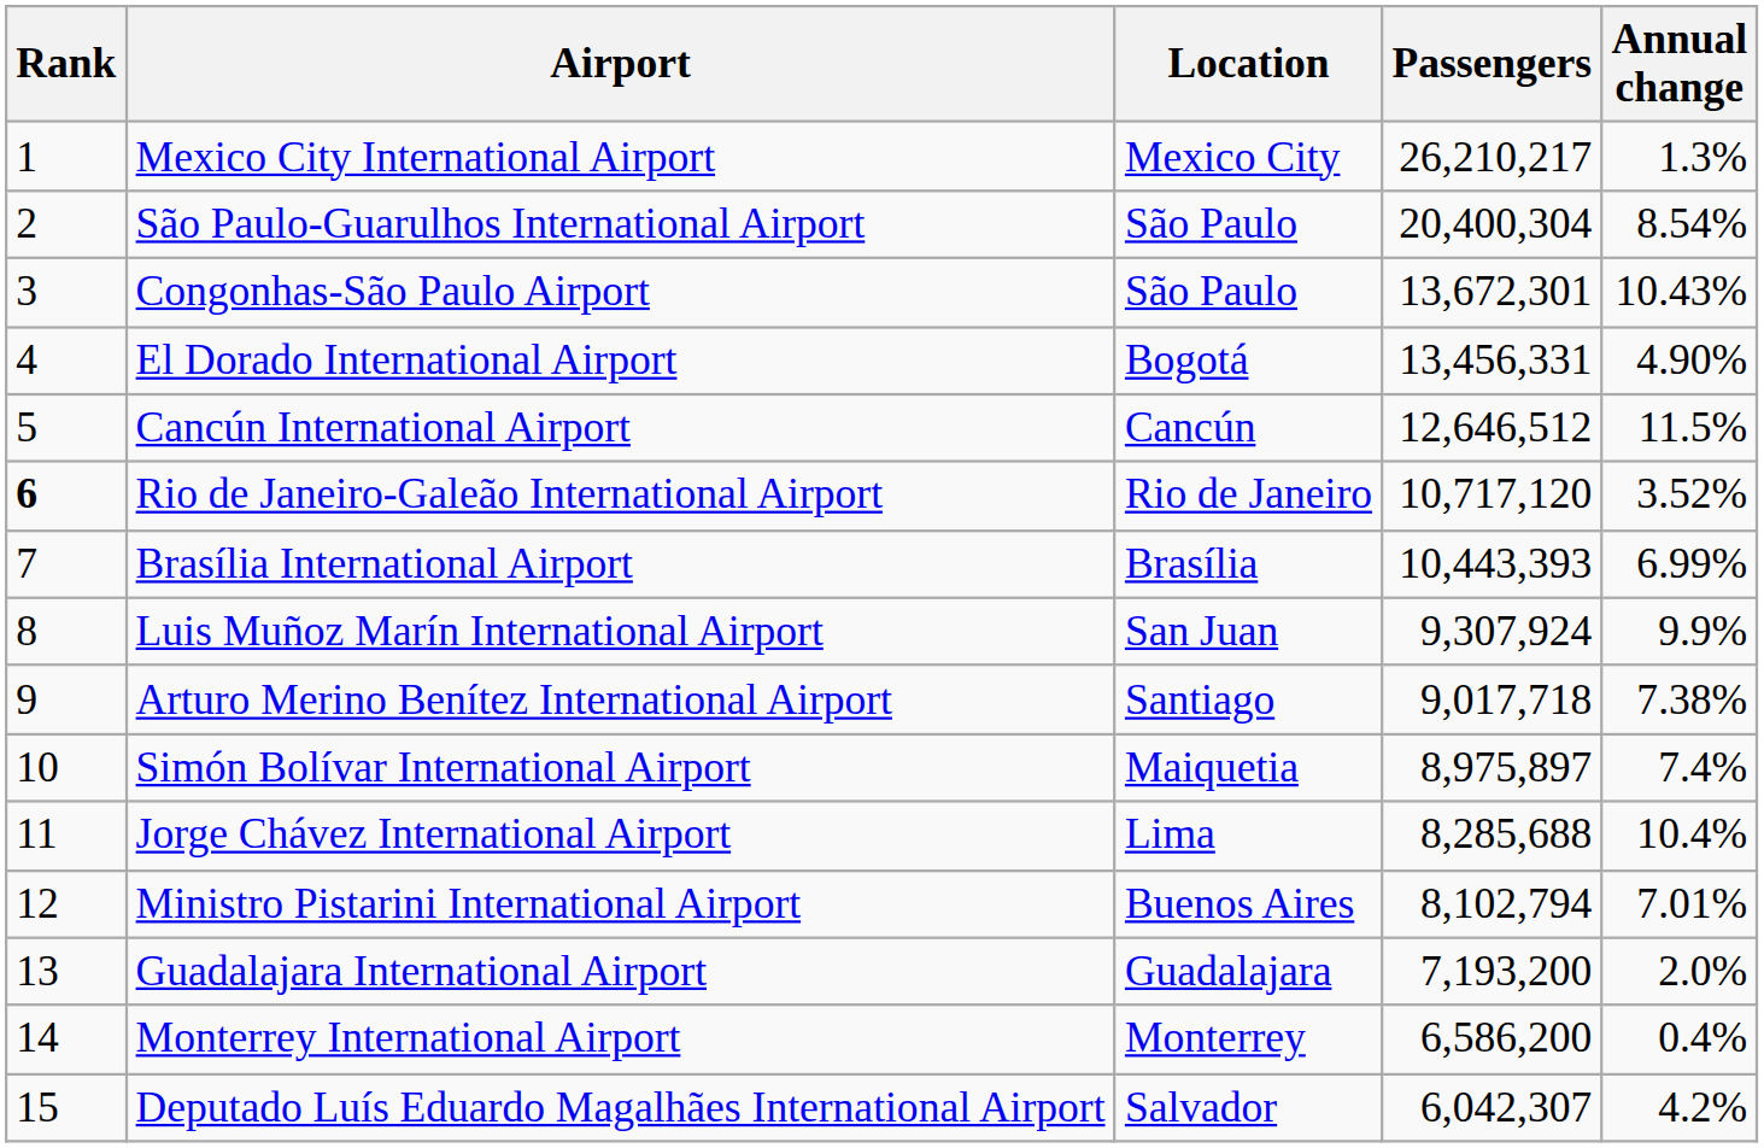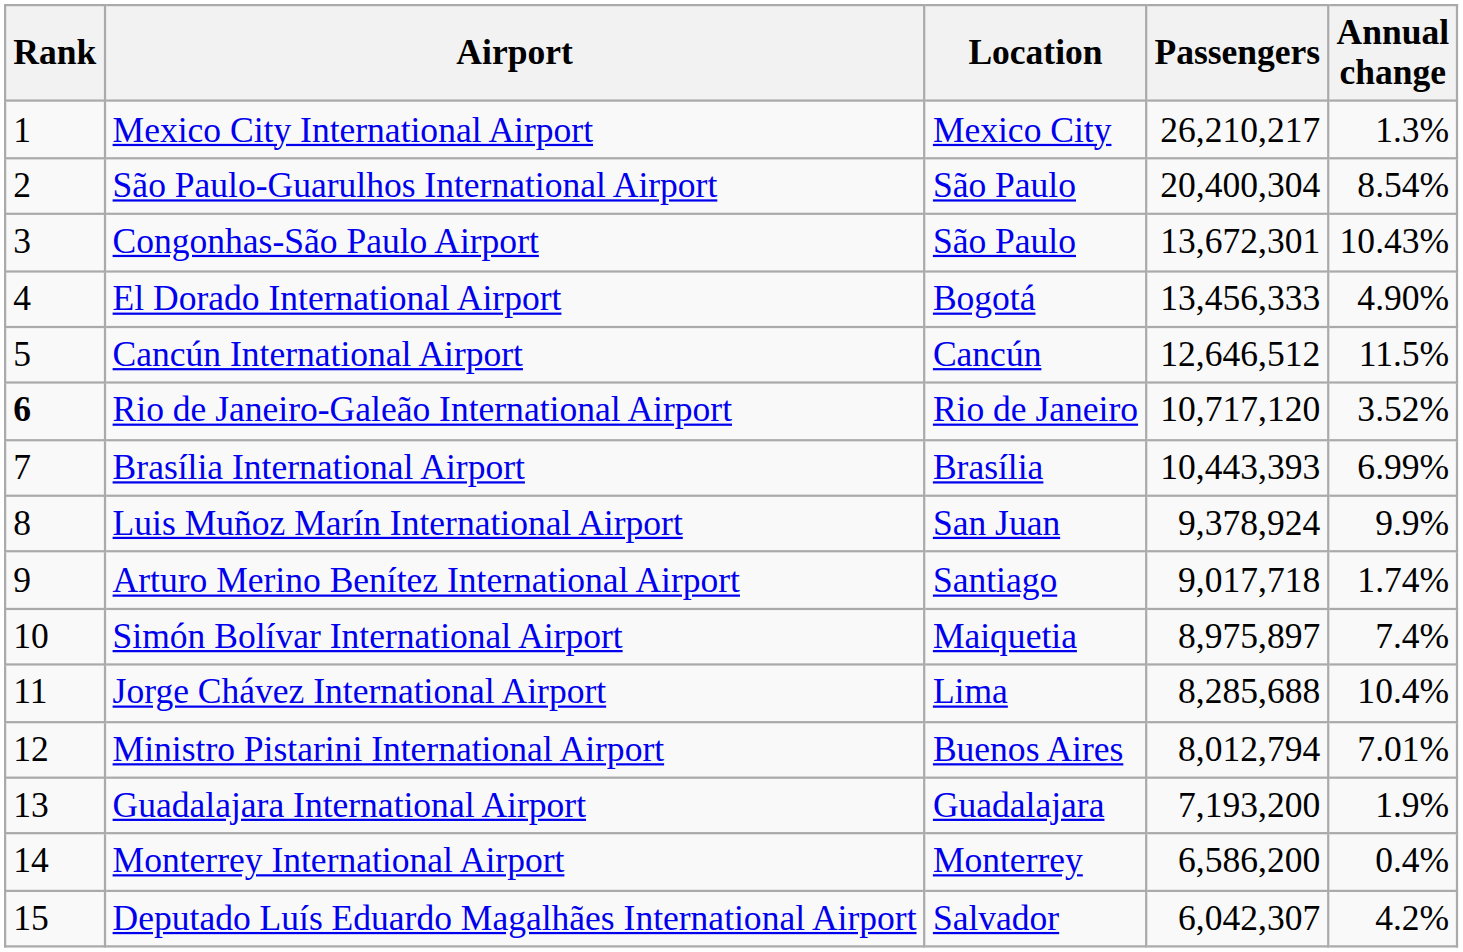 <table class="wikitable sortable">
 <tr>
 <th>Rank</th>
 <th>Airport</th>
 <th>Location</th>
 <th>Passengers</th>
 <th>Annual<br>change</th>
 </tr>
 <tr>
 <td>1</td>
 <td><a href='#'>Mexico City International Airport</a></td>
 <td><a href='#'>Mexico City</a></td>
 <td align="right">26,210,217</td>
 <td align="right">1.3%</td>
 </tr>
 <tr>
 <td>2</td>
 <td><a href='#'>São Paulo-Guarulhos International Airport</a></td>
 <td><a href='#'>São Paulo</a></td>
 <td align="right">20,400,304</td>
 <td align="right">8.54%</td>
 </tr>
 <tr>
 <td>3</td>
 <td><a href='#'>Congonhas-São Paulo Airport</a></td>
 <td><a href='#'>São Paulo</a></td>
 <td align="right">13,672,301</td>
 <td align="right">10.43%</td>
 </tr>
 <tr>
 <td>4</td>
 <td><a href='#'>El Dorado International Airport</a></td>
 <td><a href='#'>Bogotá</a></td>
-<td align="right">13,456,331</td>
+<td align="right">13,456,333</td>
 <td align="right">4.90%</td>
 </tr>
 <tr>
 <td>5</td>
 <td><a href='#'>Cancún International Airport</a></td>
 <td><a href='#'>Cancún</a></td>
 <td align="right">12,646,512</td>
 <td align="right">11.5%</td>
 </tr>
 <tr>
 <td><strong>6</strong></td>
 <td><a href='#'>Rio de Janeiro-Galeão International Airport</a></td>
 <td><a href='#'>Rio de Janeiro</a></td>
 <td align="right">10,717,120</td>
 <td align="right">3.52%</td>
 </tr>
 <tr>
 <td>7</td>
 <td><a href='#'>Brasília International Airport</a></td>
 <td><a href='#'>Brasília</a></td>
 <td align="right">10,443,393</td>
 <td align="right">6.99%</td>
 </tr>
 <tr>
 <td>8</td>
 <td><a href='#'>Luis Muñoz Marín International Airport</a></td>
 <td><a href='#'>San Juan</a></td>
-<td align="right">9,307,924</td>
+<td align="right">9,378,924</td>
 <td align="right">9.9%</td>
 </tr>
 <tr>
 <td>9</td>
 <td><a href='#'>Arturo Merino Benítez International Airport</a></td>
 <td><a href='#'>Santiago</a></td>
 <td align="right">9,017,718</td>
-<td align="right">7.38%</td>
+<td align="right">1.74%</td>
 </tr>
 <tr>
 <td>10</td>
 <td><a href='#'>Simón Bolívar International Airport</a></td>
 <td><a href='#'>Maiquetia</a></td>
 <td align="right">8,975,897</td>
 <td align="right">7.4%</td>
 </tr>
 <tr>
 <td>11</td>
 <td><a href='#'>Jorge Chávez International Airport</a></td>
 <td><a href='#'>Lima</a></td>
 <td align="right">8,285,688</td>
 <td align="right">10.4%</td>
 </tr>
 <tr>
 <td>12</td>
 <td><a href='#'>Ministro Pistarini International Airport</a></td>
 <td><a href='#'>Buenos Aires</a></td>
-<td align="right">8,102,794</td>
+<td align="right">8,012,794</td>
 <td align="right">7.01%</td>
 </tr>
 <tr>
 <td>13</td>
 <td><a href='#'>Guadalajara International Airport</a></td>
 <td><a href='#'>Guadalajara</a></td>
 <td align="right">7,193,200</td>
-<td align="right">2.0%</td>
+<td align="right">1.9%</td>
 </tr>
 <tr>
 <td>14</td>
 <td><a href='#'>Monterrey International Airport</a></td>
 <td><a href='#'>Monterrey</a></td>
 <td align="right">6,586,200</td>
 <td align="right">0.4%</td>
 </tr>
 <tr>
 <td>15</td>
 <td><a href='#'>Deputado Luís Eduardo Magalhães International Airport</a></td>
 <td><a href='#'>Salvador</a></td>
 <td align="right">6,042,307</td>
 <td align="right">4.2%</td>
 </tr>
 </table>
